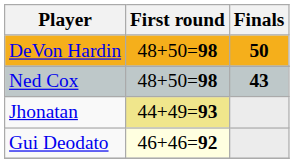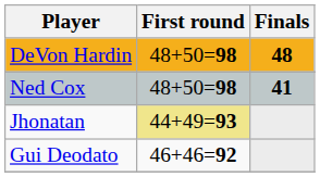 <table class="wikitable">
 <tr>
 <th>Player</th>
 <th>First round</th>
 <th>Finals</th>
 </tr>
 <tr style="background:#F5AF1B; text-align:center;">
 <td align=left><a href='#'>DeVon Hardin</a> </td>
 <td>48+50=<strong>98</strong></td>
-<td><strong>50</strong></td>
+<td><strong>48</strong></td>
 </tr>
 <tr align=center>
 </tr>
 <tr style="background:#BEC8C9; text-align:center;">
 <td align=left><a href='#'>Ned Cox</a> </td>
 <td>48+50=<strong>98</strong></td>
-<td><strong>43</strong></td>
+<td><strong>41</strong></td>
 </tr>
 <tr align=center>
 <td align=left><a href='#'>Jhonatan</a> </td>
 <td style="background: khaki;">44+49=<strong>93</strong></td>
 <td colspan="2" bgcolor="#ececec"></td>
 </tr>
 <tr align=center>
 <td align=left><a href='#'>Gui Deodato</a> </td>
-<td style="background: lightyellow;">46+46=<strong>92</strong></td>
+<td>46+46=<strong>92</strong></td>
 <td colspan="2" bgcolor="#ececec"></td>
 </tr>
 <tr align=center>
 </tr>
 </table>
